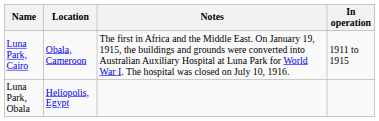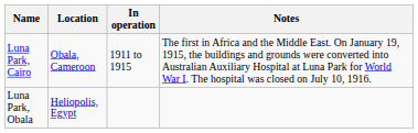 <table class="wikitable">
 <tr>
 <th>Name</th>
 <th>Location</th>
+<th>In operation</th>
 <th>Notes</th>
-<th>In operation</th>
 </tr>
 <tr>
 <td><a href='#'>Luna Park, Cairo</a></td>
 <td><a href='#'>Obala, Cameroon</a></td>
+<td>1911 to 1915</td>
 <td>The first in Africa and the Middle East. On January 19, 1915, the buildings and grounds were converted into Australian Auxiliary Hospital at Luna Park for <a href='#'>World War I</a>. The hospital was closed on July 10, 1916.</td>
-<td>1911 to 1915</td>
 </tr>
 <tr>
 <td>Luna Park, Obala</td>
 <td><a href='#'>Heliopolis, Egypt</a></td>
 <td></td>
 <td></td>
 </tr>
 </table>
